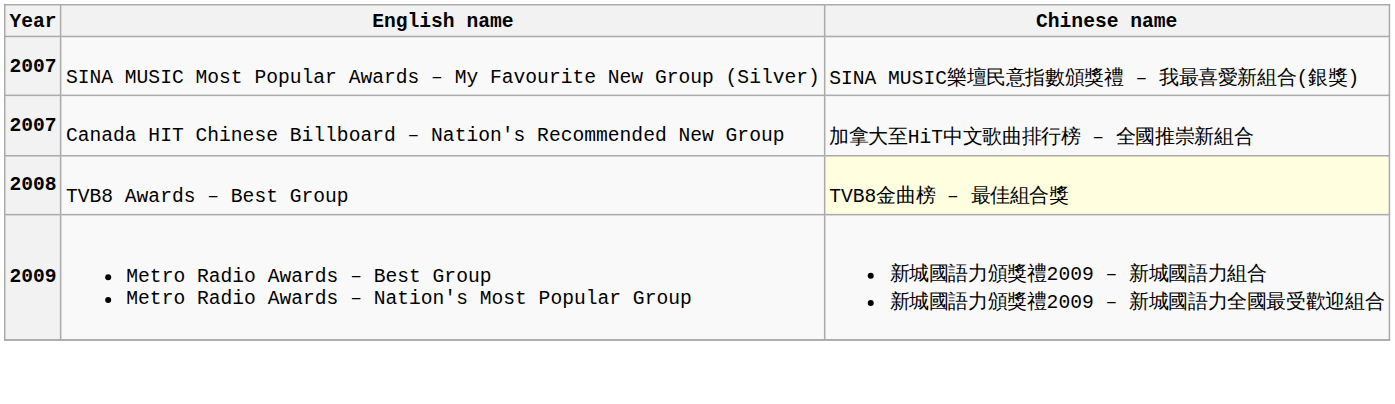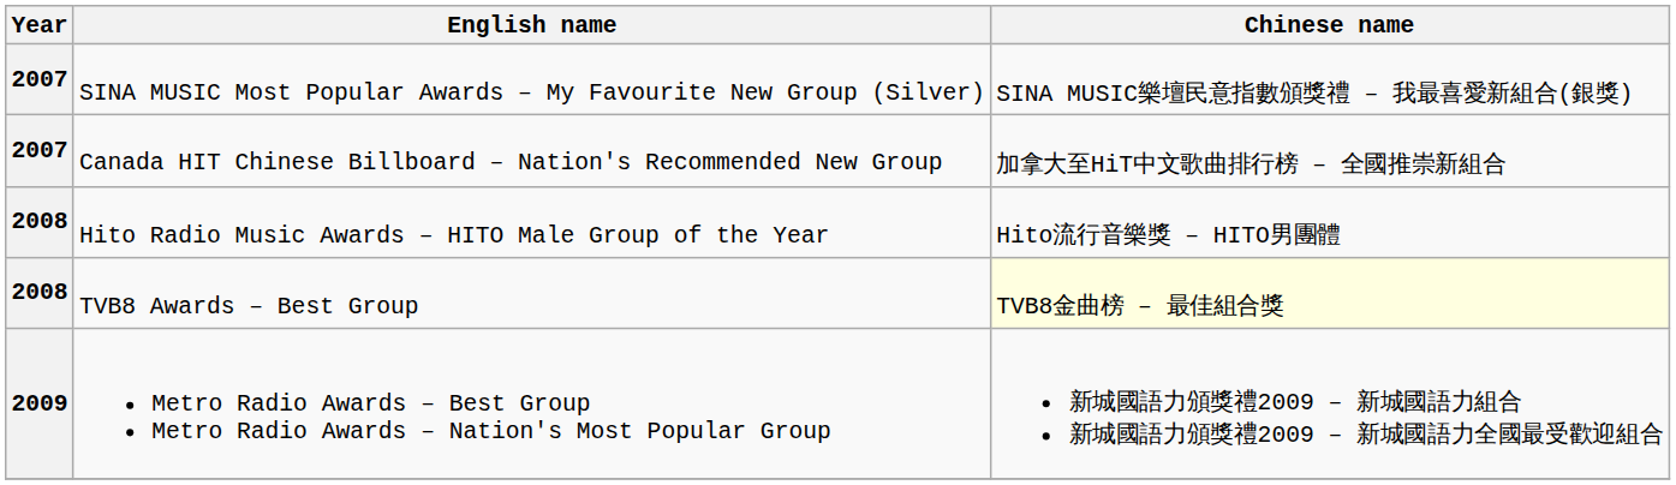 <table class="wikitable">
 <tr>
 <th>Year</th>
 <th>English name</th>
 <th>Chinese name</th>
 </tr>
 <tr>
 <th>2007</th>
 <td><br>SINA MUSIC Most Popular Awards – My Favourite New Group (Silver)</td>
 <td><br>SINA MUSIC樂壇民意指數頒獎禮 – 我最喜愛新組合(銀獎)</td>
 </tr>
 <tr>
 <th>2007</th>
 <td><br>Canada HIT Chinese Billboard – Nation's Recommended New Group</td>
 <td><br>加拿大至HiT中文歌曲排行榜 – 全國推崇新組合</td>
 </tr>
 <tr>
 <th>2008</th>
+<td><br>Hito Radio Music Awards – HITO Male Group of the Year</td>
+<td><br>Hito流行音樂獎 – HITO男團體</td>
+</tr>
+<tr>
+<th>2008</th>
 <td><br>TVB8 Awards – Best Group</td>
 <td style="background: lightyellow;"><br>TVB8金曲榜 – 最佳組合獎</td>
 </tr>
 <tr>
 <th>2009</th>
 <td><br><ul><li>Metro Radio Awards – Best Group</li><li>Metro Radio Awards – Nation's Most Popular Group</li></ul></td>
 <td><br><ul><li>新城國語力頒獎禮2009 – 新城國語力組合</li><li>新城國語力頒獎禮2009 – 新城國語力全國最受歡迎組合</li></ul></td>
 </tr>
 <tr>
 </tr>
 </table>
